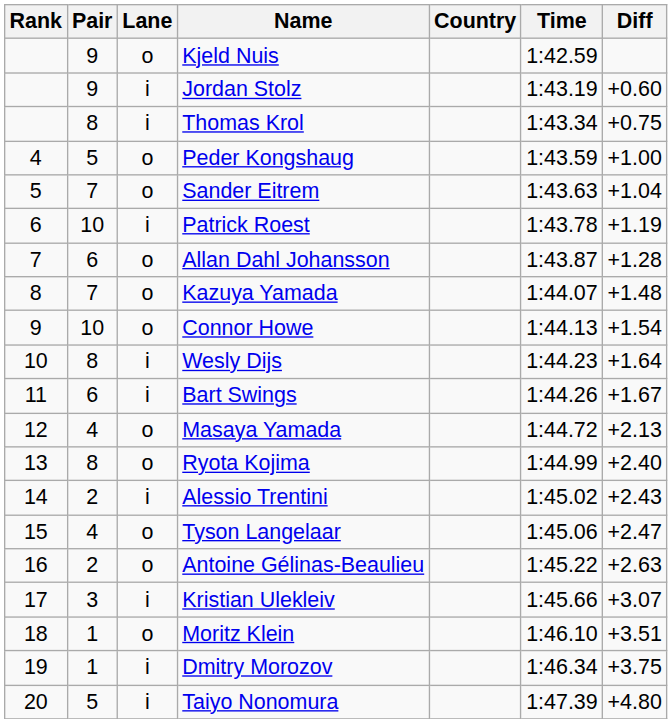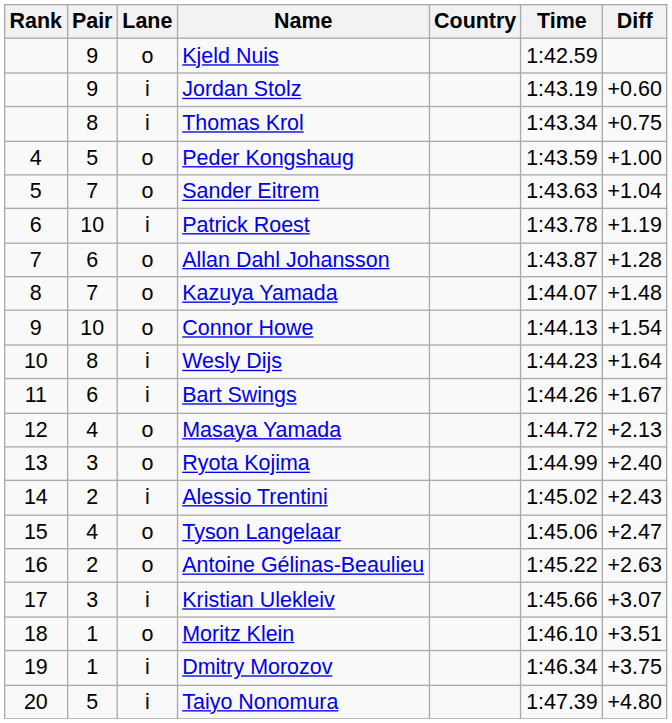 <table class="wikitable sortable" style="text-align:center">
 <tr>
 <th>Rank</th>
 <th>Pair</th>
 <th>Lane</th>
 <th>Name</th>
 <th>Country</th>
 <th>Time</th>
 <th>Diff</th>
 </tr>
 <tr>
 <td></td>
 <td>9</td>
 <td>o</td>
 <td align=left><a href='#'>Kjeld Nuis</a></td>
 <td align=left></td>
 <td>1:42.59</td>
 <td></td>
 </tr>
 <tr>
 <td></td>
 <td>9</td>
 <td>i</td>
 <td align=left><a href='#'>Jordan Stolz</a></td>
 <td align=left></td>
 <td>1:43.19</td>
 <td>+0.60</td>
 </tr>
 <tr>
 <td></td>
 <td>8</td>
 <td>i</td>
 <td align=left><a href='#'>Thomas Krol</a></td>
 <td align=left></td>
 <td>1:43.34</td>
 <td>+0.75</td>
 </tr>
 <tr>
 <td>4</td>
 <td>5</td>
 <td>o</td>
 <td align=left><a href='#'>Peder Kongshaug</a></td>
 <td align=left></td>
 <td>1:43.59</td>
 <td>+1.00</td>
 </tr>
 <tr>
 <td>5</td>
 <td>7</td>
 <td>o</td>
 <td align=left><a href='#'>Sander Eitrem</a></td>
 <td align=left></td>
 <td>1:43.63</td>
 <td>+1.04</td>
 </tr>
 <tr>
 <td>6</td>
 <td>10</td>
 <td>i</td>
 <td align=left><a href='#'>Patrick Roest</a></td>
 <td align=left></td>
 <td>1:43.78</td>
 <td>+1.19</td>
 </tr>
 <tr>
 <td>7</td>
 <td>6</td>
 <td>o</td>
 <td align=left><a href='#'>Allan Dahl Johansson</a></td>
 <td align=left></td>
 <td>1:43.87</td>
 <td>+1.28</td>
 </tr>
 <tr>
 <td>8</td>
 <td>7</td>
 <td>o</td>
 <td align=left><a href='#'>Kazuya Yamada</a></td>
 <td align=left></td>
 <td>1:44.07</td>
 <td>+1.48</td>
 </tr>
 <tr>
 <td>9</td>
 <td>10</td>
 <td>o</td>
 <td align=left><a href='#'>Connor Howe</a></td>
 <td align=left></td>
 <td>1:44.13</td>
 <td>+1.54</td>
 </tr>
 <tr>
 <td>10</td>
 <td>8</td>
 <td>i</td>
 <td align=left><a href='#'>Wesly Dijs</a></td>
 <td align=left></td>
 <td>1:44.23</td>
 <td>+1.64</td>
 </tr>
 <tr>
 <td>11</td>
 <td>6</td>
 <td>i</td>
 <td align=left><a href='#'>Bart Swings</a></td>
 <td align=left></td>
 <td>1:44.26</td>
 <td>+1.67</td>
 </tr>
 <tr>
 <td>12</td>
 <td>4</td>
 <td>o</td>
 <td align=left><a href='#'>Masaya Yamada</a></td>
 <td align=left></td>
 <td>1:44.72</td>
 <td>+2.13</td>
 </tr>
 <tr>
 <td>13</td>
-<td>8</td>
+<td>3</td>
 <td>o</td>
 <td align=left><a href='#'>Ryota Kojima</a></td>
 <td align=left></td>
 <td>1:44.99</td>
 <td>+2.40</td>
 </tr>
 <tr>
 <td>14</td>
 <td>2</td>
 <td>i</td>
 <td align=left><a href='#'>Alessio Trentini</a></td>
 <td align=left></td>
 <td>1:45.02</td>
 <td>+2.43</td>
 </tr>
 <tr>
 <td>15</td>
 <td>4</td>
 <td>o</td>
 <td align=left><a href='#'>Tyson Langelaar</a></td>
 <td align=left></td>
 <td>1:45.06</td>
 <td>+2.47</td>
 </tr>
 <tr>
 <td>16</td>
 <td>2</td>
 <td>o</td>
 <td align=left><a href='#'>Antoine Gélinas-Beaulieu</a></td>
 <td align=left></td>
 <td>1:45.22</td>
 <td>+2.63</td>
 </tr>
 <tr>
 <td>17</td>
 <td>3</td>
 <td>i</td>
 <td align=left><a href='#'>Kristian Ulekleiv</a></td>
 <td align=left></td>
 <td>1:45.66</td>
 <td>+3.07</td>
 </tr>
 <tr>
 <td>18</td>
 <td>1</td>
 <td>o</td>
 <td align=left><a href='#'>Moritz Klein</a></td>
 <td align=left></td>
 <td>1:46.10</td>
 <td>+3.51</td>
 </tr>
 <tr>
 <td>19</td>
 <td>1</td>
 <td>i</td>
 <td align=left><a href='#'>Dmitry Morozov</a></td>
 <td align=left></td>
 <td>1:46.34</td>
 <td>+3.75</td>
 </tr>
 <tr>
 <td>20</td>
 <td>5</td>
 <td>i</td>
 <td align=left><a href='#'>Taiyo Nonomura</a></td>
 <td align=left></td>
 <td>1:47.39</td>
 <td>+4.80</td>
 </tr>
 </table>
